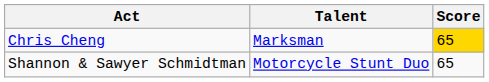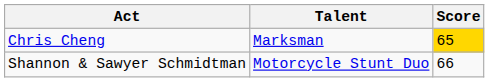 <table class="wikitable">
 <tr>
 <th>Act</th>
 <th>Talent</th>
 <th>Score</th>
 </tr>
 <tr>
 <td><a href='#'>Chris Cheng</a></td>
 <td><a href='#'>Marksman</a></td>
 <td style="background:gold;">65</td>
 </tr>
 <tr>
 <td>Shannon & Sawyer Schmidtman</td>
 <td><a href='#'>Motorcycle Stunt Duo</a></td>
-<td>65</td>
+<td>66</td>
 </tr>
 </table>
